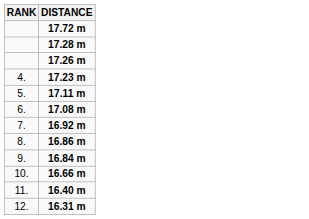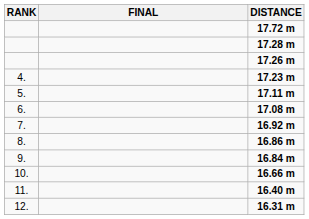 <table class="wikitable" style="border-collapse: collapse; font-size: 90%;">
 <tr>
 <th>RANK</th>
+<th style="width: 20em">FINAL</th>
 <th style="width: 5em">DISTANCE</th>
 </tr>
 <tr>
 <td align="center"></td>
+<td></td>
 <td align="center"><strong>17.72 m</strong></td>
 </tr>
 <tr>
 <td align="center"></td>
+<td></td>
 <td align="center"><strong>17.28 m</strong></td>
 </tr>
 <tr>
 <td align="center"></td>
+<td></td>
 <td align="center"><strong>17.26 m</strong></td>
 </tr>
 <tr>
 <td align="center">4.</td>
+<td></td>
 <td align="center"><strong>17.23 m</strong></td>
 </tr>
 <tr>
 <td align="center">5.</td>
+<td></td>
 <td align="center"><strong>17.11 m</strong></td>
 </tr>
 <tr>
 <td align="center">6.</td>
+<td></td>
 <td align="center"><strong>17.08 m</strong></td>
 </tr>
 <tr>
 <td align="center">7.</td>
+<td></td>
 <td align="center"><strong>16.92 m</strong></td>
 </tr>
 <tr>
 <td align="center">8.</td>
+<td></td>
 <td align="center"><strong>16.86 m</strong></td>
 </tr>
 <tr>
 <td align="center">9.</td>
+<td></td>
 <td align="center"><strong>16.84 m</strong></td>
 </tr>
 <tr>
 <td align="center">10.</td>
+<td></td>
 <td align="center"><strong>16.66 m</strong></td>
 </tr>
 <tr>
 <td align="center">11.</td>
+<td></td>
 <td align="center"><strong>16.40 m</strong></td>
 </tr>
 <tr>
 <td align="center">12.</td>
+<td></td>
 <td align="center"><strong>16.31 m</strong></td>
 </tr>
 </table>
